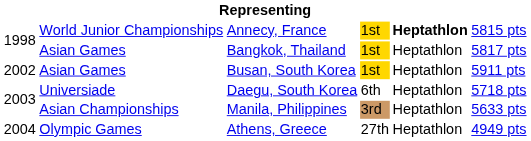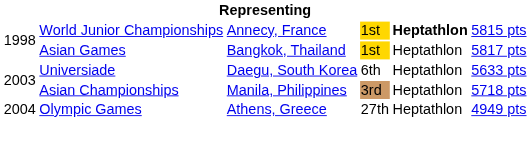 <table>
 <tr>
 <th colspan="6">Representing </th>
 </tr>
 <tr>
 <td rowspan=2>1998</td>
 <td><a href='#'>World Junior Championships</a></td>
 <td><a href='#'>Annecy, France</a></td>
 <td bgcolor=gold>1st</td>
 <td><strong>Heptathlon</strong></td>
 <td><a href='#'>5815 pts</a></td>
 </tr>
 <tr>
 <td><a href='#'>Asian Games</a></td>
 <td><a href='#'>Bangkok, Thailand</a></td>
 <td bgcolor=gold>1st</td>
 <td>Heptathlon</td>
 <td><a href='#'>5817 pts</a></td>
 </tr>
 <tr>
-<td>2002</td>
-<td><a href='#'>Asian Games</a></td>
-<td><a href='#'>Busan, South Korea</a></td>
-<td bgcolor=gold>1st</td>
-<td>Heptathlon</td>
-<td><a href='#'>5911 pts</a></td>
-</tr>
-<tr>
 <td rowspan=2>2003</td>
 <td><a href='#'>Universiade</a></td>
 <td><a href='#'>Daegu, South Korea</a></td>
 <td>6th</td>
 <td>Heptathlon</td>
-<td><a href='#'>5718 pts</a></td>
+<td><a href='#'>5633 pts</a></td>
 </tr>
 <tr>
 <td><a href='#'>Asian Championships</a></td>
 <td><a href='#'>Manila, Philippines</a></td>
 <td bgcolor=cc9966>3rd</td>
 <td>Heptathlon</td>
-<td><a href='#'>5633 pts</a></td>
+<td><a href='#'>5718 pts</a></td>
 </tr>
 <tr>
 <td>2004</td>
 <td><a href='#'>Olympic Games</a></td>
 <td><a href='#'>Athens, Greece</a></td>
 <td>27th</td>
 <td>Heptathlon</td>
 <td><a href='#'>4949 pts</a></td>
 </tr>
 </table>
